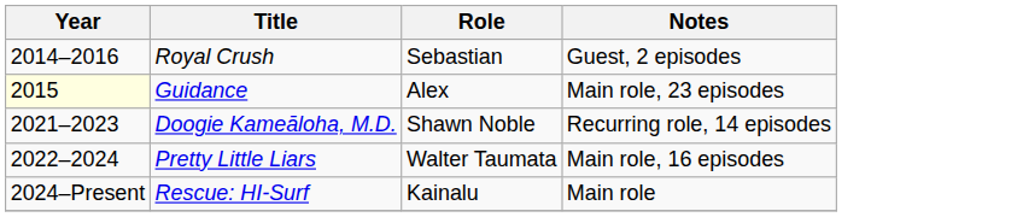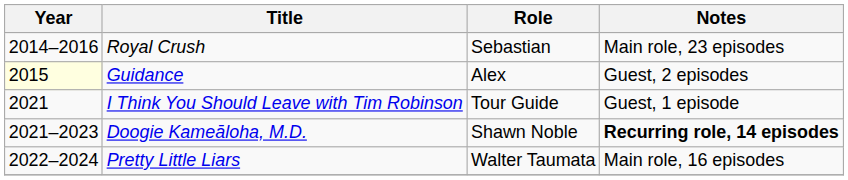 <table class="wikitable">
 <tr>
 <th>Year</th>
 <th>Title</th>
 <th>Role</th>
 <th>Notes</th>
 </tr>
 <tr>
 <td>2014–2016</td>
 <td><em>Royal Crush</em></td>
 <td>Sebastian</td>
-<td>Guest, 2 episodes</td>
+<td>Main role, 23 episodes</td>
 </tr>
 <tr>
 <td style="background: lightyellow;">2015</td>
 <td><em><a href='#'>Guidance</a></em></td>
 <td>Alex</td>
-<td>Main role, 23 episodes</td>
+<td>Guest, 2 episodes</td>
+</tr>
+<tr>
+<td>2021</td>
+<td><em><a href='#'>I Think You Should Leave with Tim Robinson</a></em></td>
+<td>Tour Guide</td>
+<td>Guest, 1 episode</td>
 </tr>
 <tr>
 <td>2021–2023</td>
 <td><em><a href='#'>Doogie Kameāloha, M.D.</a></em></td>
 <td>Shawn Noble</td>
-<td>Recurring role, 14 episodes</td>
+<td><strong>Recurring role, 14 episodes</strong></td>
 </tr>
 <tr>
 <td>2022–2024</td>
 <td><em><a href='#'>Pretty Little Liars</a></em></td>
 <td>Walter Taumata</td>
 <td>Main role, 16 episodes</td>
 </tr>
 <tr>
-<td>2024–Present</td>
-<td><em><a href='#'>Rescue: HI-Surf</a></em></td>
-<td>Kainalu</td>
-<td>Main role</td>
-</tr>
-<tr>
 </tr>
 </table>
